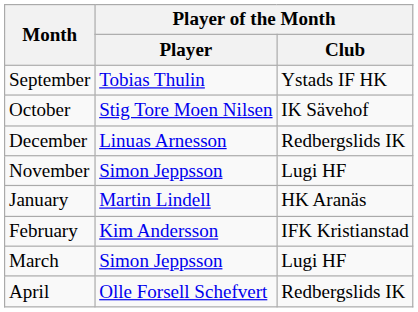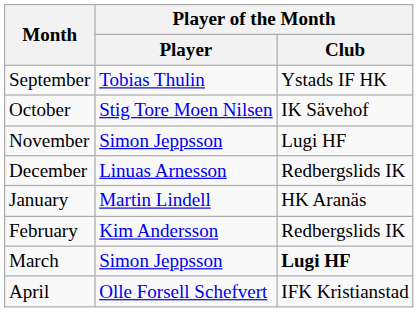 <table class="wikitable">
 <tr>
 <th rowspan="2">Month</th>
 <th colspan="2">Player of the Month</th>
 </tr>
 <tr>
 <th>Player</th>
 <th>Club</th>
 </tr>
 <tr>
 <td>September</td>
 <td> <a href='#'>Tobias Thulin</a></td>
 <td>Ystads IF HK</td>
 </tr>
 <tr>
 <td>October</td>
 <td> <a href='#'>Stig Tore Moen Nilsen</a></td>
 <td>IK Sävehof</td>
 </tr>
 <tr>
+<td>November</td>
+<td> <a href='#'>Simon Jeppsson</a></td>
+<td>Lugi HF</td>
+</tr>
+<tr>
 <td>December</td>
 <td> <a href='#'>Linuas Arnesson</a></td>
 <td>Redbergslids IK</td>
-</tr>
-<tr>
-<td>November</td>
-<td> <a href='#'>Simon Jeppsson</a></td>
-<td>Lugi HF</td>
 </tr>
 <tr>
 <td>January</td>
 <td> <a href='#'>Martin Lindell</a></td>
 <td>HK Aranäs</td>
 </tr>
 <tr>
 <td>February</td>
 <td> <a href='#'>Kim Andersson</a></td>
-<td>IFK Kristianstad</td>
+<td>Redbergslids IK</td>
 </tr>
 <tr>
 <td>March</td>
 <td> <a href='#'>Simon Jeppsson</a></td>
-<td>Lugi HF</td>
+<td><strong>Lugi HF</strong></td>
 </tr>
 <tr>
 <td>April</td>
 <td> <a href='#'>Olle Forsell Schefvert</a></td>
-<td>Redbergslids IK</td>
+<td>IFK Kristianstad</td>
 </tr>
 </table>
